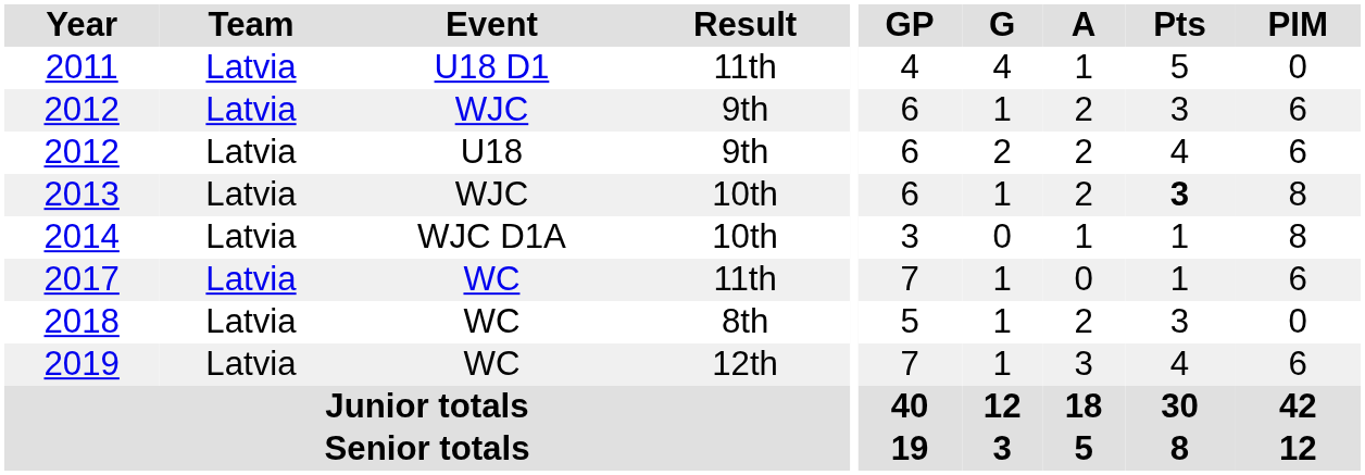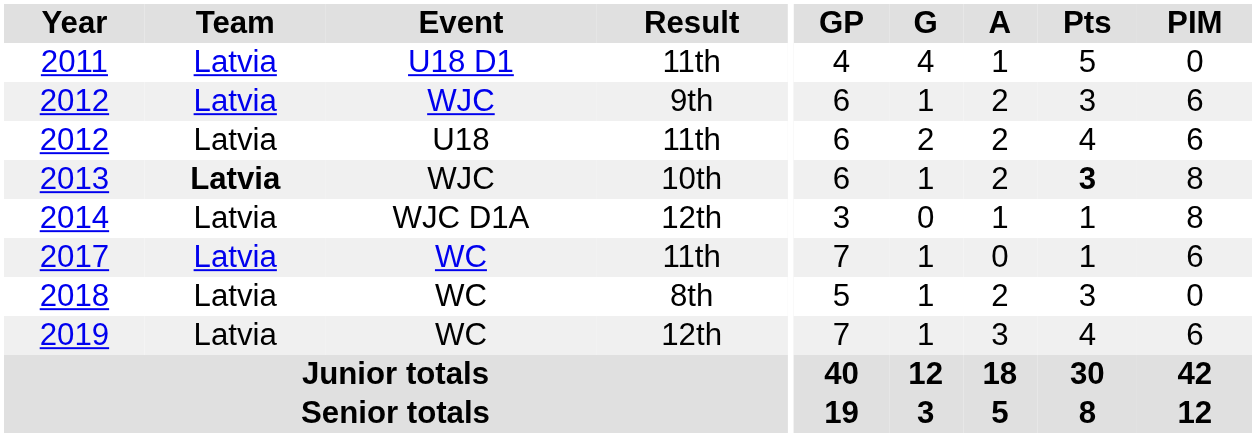 <table border="0" cellpadding="1" cellspacing="0" ID="Table3" style="text-align:center; width:40em;">
 <tr bgcolor="#e0e0e0">
 <th>Year</th>
 <th>Team</th>
 <th>Event</th>
 <th>Result</th>
 <th rowspan="99" bgcolor="#ffffff"></th>
 <th>GP</th>
 <th>G</th>
 <th>A</th>
 <th>Pts</th>
 <th>PIM</th>
 </tr>
 <tr>
 <td><a href='#'>2011</a></td>
 <td><a href='#'>Latvia</a></td>
 <td><a href='#'>U18 D1</a></td>
 <td>11th</td>
 <td>4</td>
 <td>4</td>
 <td>1</td>
 <td>5</td>
 <td>0</td>
 </tr>
 <tr bgcolor="#f0f0f0">
 <td><a href='#'>2012</a></td>
 <td><a href='#'>Latvia</a></td>
 <td><a href='#'>WJC</a></td>
 <td>9th</td>
 <td>6</td>
 <td>1</td>
 <td>2</td>
 <td>3</td>
 <td>6</td>
 </tr>
 <tr>
 <td><a href='#'>2012</a></td>
 <td>Latvia</td>
 <td>U18</td>
-<td>9th</td>
+<td>11th</td>
 <td>6</td>
 <td>2</td>
 <td>2</td>
 <td>4</td>
 <td>6</td>
 </tr>
 <tr bgcolor="#f0f0f0">
 <td><a href='#'>2013</a></td>
-<td>Latvia</td>
+<td><strong>Latvia</strong></td>
 <td>WJC</td>
 <td>10th</td>
 <td>6</td>
 <td>1</td>
 <td>2</td>
 <td><strong>3</strong></td>
 <td>8</td>
 </tr>
 <tr>
 <td><a href='#'>2014</a></td>
 <td>Latvia</td>
 <td>WJC D1A</td>
-<td>10th</td>
+<td>12th</td>
 <td>3</td>
 <td>0</td>
 <td>1</td>
 <td>1</td>
 <td>8</td>
 </tr>
 <tr bgcolor="#f0f0f0">
 <td><a href='#'>2017</a></td>
 <td><a href='#'>Latvia</a></td>
 <td><a href='#'>WC</a></td>
 <td>11th</td>
 <td>7</td>
 <td>1</td>
 <td>0</td>
 <td>1</td>
 <td>6</td>
 </tr>
 <tr>
 <td><a href='#'>2018</a></td>
 <td>Latvia</td>
 <td>WC</td>
 <td>8th</td>
 <td>5</td>
 <td>1</td>
 <td>2</td>
 <td>3</td>
 <td>0</td>
 </tr>
 <tr bgcolor="#f0f0f0">
 <td><a href='#'>2019</a></td>
 <td>Latvia</td>
 <td>WC</td>
 <td>12th</td>
 <td>7</td>
 <td>1</td>
 <td>3</td>
 <td>4</td>
 <td>6</td>
 </tr>
 <tr bgcolor="#e0e0e0">
 <th colspan="4">Junior totals</th>
 <th>40</th>
 <th>12</th>
 <th>18</th>
 <th>30</th>
 <th>42</th>
 </tr>
 <tr bgcolor="#e0e0e0">
 <th colspan="4">Senior totals</th>
 <th>19</th>
 <th>3</th>
 <th>5</th>
 <th>8</th>
 <th>12</th>
 </tr>
 </table>
